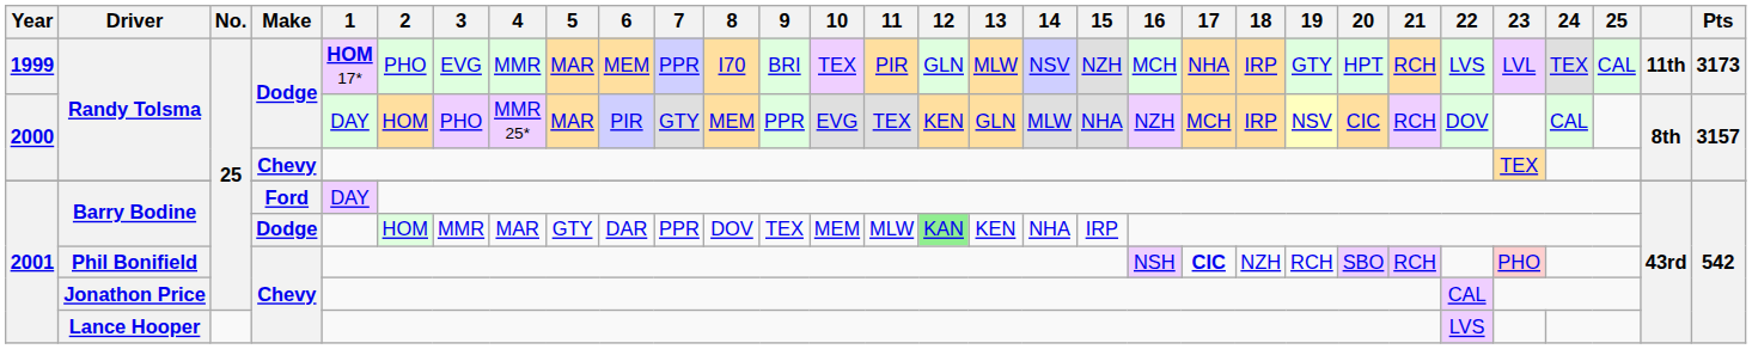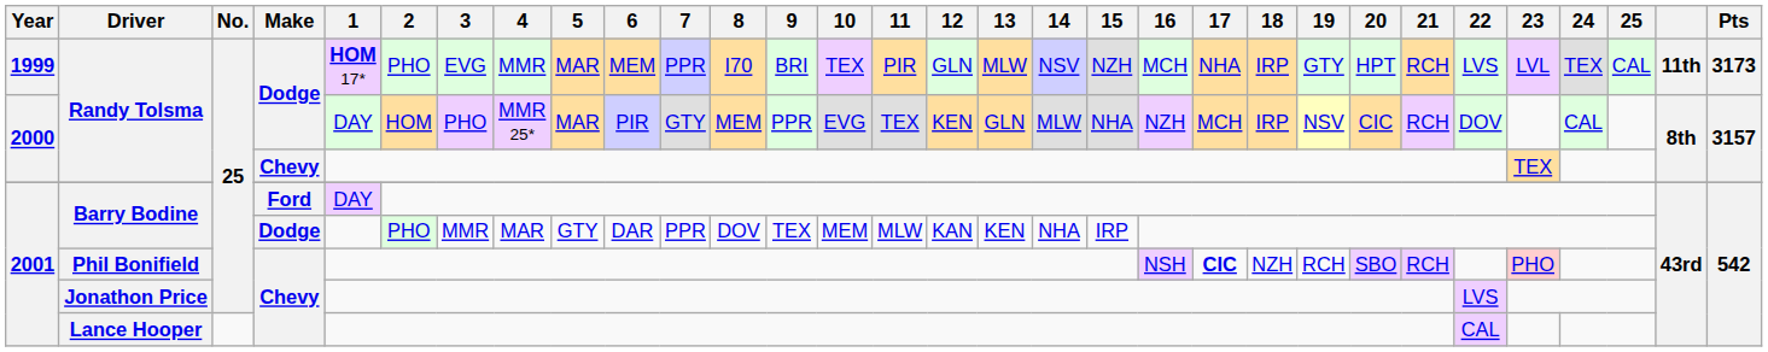 <table class="wikitable" style="text-align:center; font-size:75%">
 <tr>
 <th>Year</th>
 <th>Driver</th>
 <th>No.</th>
 <th>Make</th>
 <th>1</th>
 <th>2</th>
 <th>3</th>
 <th>4</th>
 <th>5</th>
 <th>6</th>
 <th>7</th>
 <th>8</th>
 <th>9</th>
 <th>10</th>
 <th>11</th>
 <th>12</th>
 <th>13</th>
 <th>14</th>
 <th>15</th>
 <th>16</th>
 <th>17</th>
 <th>18</th>
 <th>19</th>
 <th>20</th>
 <th>21</th>
 <th>22</th>
 <th>23</th>
 <th>24</th>
 <th>25</th>
 <th></th>
 <th>Pts</th>
 </tr>
 <tr>
 <th><a href='#'>1999</a></th>
 <th rowspan=3><a href='#'>Randy Tolsma</a></th>
 <th rowspan=8>25</th>
 <th rowspan=2><a href='#'>Dodge</a></th>
 <td style="background:#EFCFFF;"><strong><a href='#'>HOM</a></strong><br><small>17*</small></td>
 <td style="background:#DFFFDF;"><a href='#'>PHO</a><br></td>
 <td style="background:#DFFFDF;"><a href='#'>EVG</a><br></td>
 <td style="background:#DFFFDF;"><a href='#'>MMR</a><br></td>
 <td style="background:#FFDF9F;"><a href='#'>MAR</a><br></td>
 <td style="background:#FFDF9F;"><a href='#'>MEM</a><br></td>
 <td style="background:#CFCFFF;"><a href='#'>PPR</a><br></td>
 <td style="background:#FFDF9F;"><a href='#'>I70</a><br></td>
 <td style="background:#DFFFDF;"><a href='#'>BRI</a><br></td>
 <td style="background:#EFCFFF;"><a href='#'>TEX</a><br></td>
 <td style="background:#FFDF9F;"><a href='#'>PIR</a><br></td>
 <td style="background:#DFFFDF;"><a href='#'>GLN</a><br></td>
 <td style="background:#FFDF9F;"><a href='#'>MLW</a><br></td>
 <td style="background:#CFCFFF;"><a href='#'>NSV</a><br></td>
 <td style="background:#DFDFDF;"><a href='#'>NZH</a><br></td>
 <td style="background:#DFFFDF;"><a href='#'>MCH</a><br></td>
 <td style="background:#FFDF9F;"><a href='#'>NHA</a><br></td>
 <td style="background:#FFDF9F;"><a href='#'>IRP</a><br></td>
 <td style="background:#DFFFDF;"><a href='#'>GTY</a><br></td>
 <td style="background:#DFFFDF;"><a href='#'>HPT</a><br></td>
 <td style="background:#FFDF9F;"><a href='#'>RCH</a><br></td>
 <td style="background:#DFFFDF;"><a href='#'>LVS</a><br></td>
 <td style="background:#EFCFFF;"><a href='#'>LVL</a><br></td>
 <td style="background:#DFDFDF;"><a href='#'>TEX</a><br></td>
 <td style="background:#DFFFDF;"><a href='#'>CAL</a><br></td>
 <th>11th</th>
 <th>3173</th>
 </tr>
 <tr>
 <th rowspan=2><a href='#'>2000</a></th>
 <td style="background:#DFFFDF;"><a href='#'>DAY</a><br></td>
 <td style="background:#FFDF9F;"><a href='#'>HOM</a><br></td>
 <td style="background:#EFCFFF;"><a href='#'>PHO</a><br></td>
 <td style="background:#EFCFFF;"><a href='#'>MMR</a><br><small>25*</small></td>
 <td style="background:#FFDF9F;"><a href='#'>MAR</a><br></td>
 <td style="background:#CFCFFF;"><a href='#'>PIR</a><br></td>
 <td style="background:#DFDFDF;"><a href='#'>GTY</a><br></td>
 <td style="background:#FFDF9F;"><a href='#'>MEM</a><br></td>
 <td style="background:#DFFFDF;"><a href='#'>PPR</a><br></td>
 <td style="background:#DFDFDF;"><a href='#'>EVG</a><br></td>
 <td style="background:#DFDFDF;"><a href='#'>TEX</a><br></td>
 <td style="background:#FFDF9F;"><a href='#'>KEN</a><br></td>
 <td style="background:#FFDF9F;"><a href='#'>GLN</a><br></td>
 <td style="background:#DFDFDF;"><a href='#'>MLW</a><br></td>
 <td style="background:#DFDFDF;"><a href='#'>NHA</a><br></td>
 <td style="background:#EFCFFF;"><a href='#'>NZH</a><br></td>
 <td style="background:#FFDF9F;"><a href='#'>MCH</a><br></td>
 <td style="background:#FFDF9F;"><a href='#'>IRP</a><br></td>
 <td style="background:#FFFFBF;"><a href='#'>NSV</a><br></td>
 <td style="background:#FFDF9F;"><a href='#'>CIC</a><br></td>
 <td style="background:#EFCFFF;"><a href='#'>RCH</a><br></td>
 <td style="background:#DFFFDF;"><a href='#'>DOV</a><br></td>
 <td></td>
 <td style="background:#DFFFDF;"><a href='#'>CAL</a><br></td>
 <td></td>
 <th rowspan=2>8th</th>
 <th rowspan=2>3157</th>
 </tr>
 <tr>
 <th><a href='#'>Chevy</a></th>
 <td colspan=22></td>
 <td style="background:#FFDF9F;"><a href='#'>TEX</a><br></td>
 <td colspan=2></td>
 </tr>
 <tr>
 </tr>
 <tr>
 <th rowspan=5><a href='#'>2001</a></th>
 <th rowspan=2><a href='#'>Barry Bodine</a></th>
 <th><a href='#'>Ford</a></th>
 <td style="background:#EFCFFF;"><a href='#'>DAY</a><br></td>
 <td colspan=24></td>
 <th rowspan=5>43rd</th>
 <th rowspan=5>542</th>
 </tr>
 <tr>
 <th><a href='#'>Dodge</a></th>
 <td></td>
-<td style="background:#DFFFDF;"><a href='#'>HOM</a><br></td>
+<td style="background:#DFFFDF;"><a href='#'>PHO</a><br></td>
 <td><a href='#'>MMR</a></td>
 <td><a href='#'>MAR</a></td>
 <td><a href='#'>GTY</a></td>
 <td><a href='#'>DAR</a></td>
 <td><a href='#'>PPR</a></td>
 <td><a href='#'>DOV</a></td>
 <td><a href='#'>TEX</a></td>
 <td><a href='#'>MEM</a></td>
 <td><a href='#'>MLW</a></td>
-<td style="background: lightgreen;"><a href='#'>KAN</a></td>
+<td><a href='#'>KAN</a></td>
 <td><a href='#'>KEN</a></td>
 <td><a href='#'>NHA</a></td>
 <td><a href='#'>IRP</a></td>
 <td colspan=10></td>
 </tr>
 <tr>
 <th><a href='#'>Phil Bonifield</a></th>
 <th rowspan=3><a href='#'>Chevy</a></th>
 <td colspan=15></td>
 <td style="background:#EFCFFF;"><a href='#'>NSH</a><br></td>
 <td><strong><a href='#'>CIC</a></strong></td>
 <td><a href='#'>NZH</a></td>
 <td><a href='#'>RCH</a></td>
 <td style="background:#EFCFFF;"><a href='#'>SBO</a><br></td>
 <td style="background:#EFCFFF;"><a href='#'>RCH</a><br></td>
 <td></td>
 <td style="background:#FFCFCF;"><a href='#'>PHO</a><br></td>
 <td colspan=2></td>
 </tr>
 <tr>
 <th><a href='#'>Jonathon Price</a></th>
 <td colspan=21></td>
-<td style="background:#EFCFFF;"><a href='#'>CAL</a><br></td>
+<td style="background:#EFCFFF;"><a href='#'>LVS</a><br></td>
 <td colspan=3></td>
 </tr>
 <tr>
 <th><a href='#'>Lance Hooper</a></th>
 <td colspan=23></td>
-<td style="background:#EFCFFF;"><a href='#'>LVS</a><br></td>
+<td style="background:#EFCFFF;"><a href='#'>CAL</a><br></td>
 <td></td>
 </tr>
 </table>
